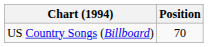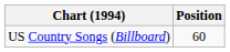 <table class="wikitable sortable">
 <tr>
 <th scope="col">Chart (1994)</th>
 <th scope="col">Position</th>
 </tr>
 <tr>
 <td>US <a href='#'>Country Songs</a> (<em><a href='#'>Billboard</a></em>)</td>
-<td align="center">70</td>
+<td align="center">60</td>
 </tr>
 </table>
